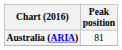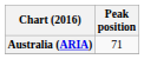 <table class="wikitable sortable plainrowheaders" style="text-align:center">
 <tr>
 <th scope="col">Chart (2016)</th>
 <th scope="col">Peak<br> position</th>
 </tr>
 <tr>
 <th scope="row">Australia (<a href='#'>ARIA</a>)</th>
-<td align="center">81</td>
+<td align="center">71</td>
 </tr>
 <tr>
 </tr>
 </table>
